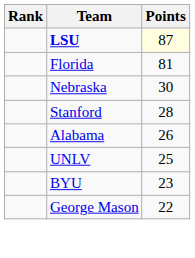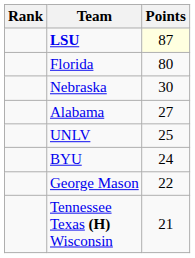 <table class="wikitable sortable" style="text-align:center">
 <tr>
 <th>Rank</th>
 <th>Team</th>
 <th>Points</th>
 </tr>
 <tr>
 <td></td>
 <td align="left"><strong><a href='#'>LSU</a></strong></td>
 <td style="background: lightyellow;">87</td>
 </tr>
 <tr>
 <td></td>
 <td align="left"><a href='#'>Florida</a></td>
-<td>81</td>
+<td>80</td>
 </tr>
 <tr>
 <td></td>
 <td align="left"><a href='#'>Nebraska</a></td>
 <td>30</td>
 </tr>
 <tr>
 <td></td>
-<td align="left"><a href='#'>Stanford</a></td>
-<td>28</td>
-</tr>
-<tr>
-<td></td>
 <td align="left"><a href='#'>Alabama</a></td>
-<td>26</td>
+<td>27</td>
 </tr>
 <tr>
 <td></td>
 <td align="left"><a href='#'>UNLV</a></td>
 <td>25</td>
 </tr>
 <tr>
 <td></td>
 <td align="left"><a href='#'>BYU</a></td>
-<td>23</td>
+<td>24</td>
 </tr>
 <tr>
 <td></td>
 <td align="left"><a href='#'>George Mason</a></td>
 <td>22</td>
 </tr>
+<tr>
+<td></td>
+<td align="left"><a href='#'>Tennessee</a><br> <a href='#'>Texas</a> <strong>(H)</strong><br><a href='#'>Wisconsin</a></td>
+<td>21</td>
+</tr>
 </table>
